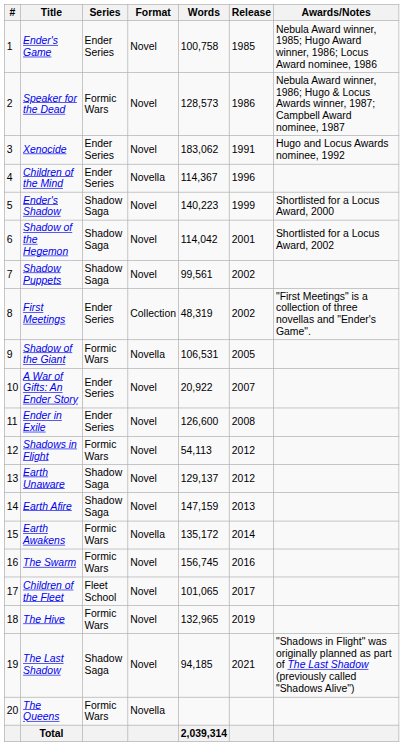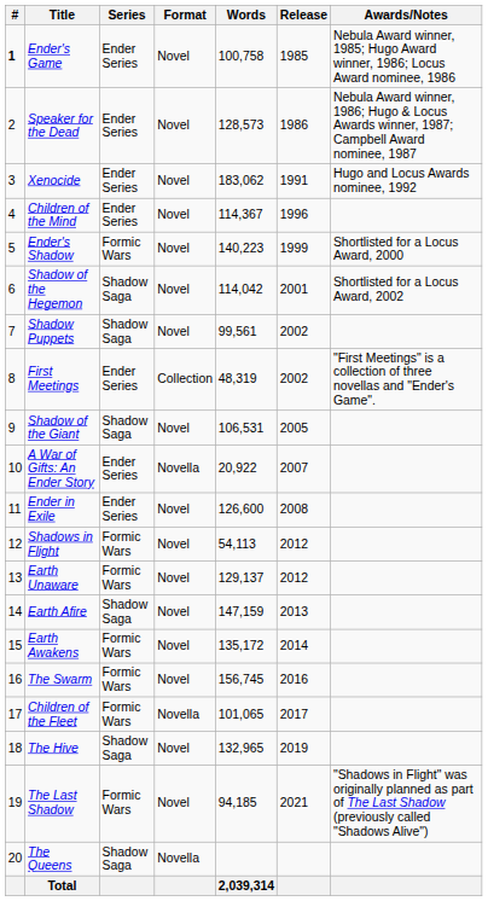 <table class="wikitable sortable">
 <tr>
 <th>#</th>
 <th>Title</th>
 <th>Series</th>
 <th>Format</th>
 <th>Words</th>
 <th>Release</th>
 <th class="unsortable">Awards/Notes</th>
 </tr>
 <tr>
-<td>1</td>
+<td><strong>1</strong></td>
 <td><em><a href='#'>Ender's Game</a></em></td>
 <td>Ender Series</td>
 <td>Novel</td>
 <td>100,758</td>
 <td>1985</td>
 <td>Nebula Award winner, 1985; Hugo Award winner, 1986; Locus Award nominee, 1986</td>
 </tr>
 <tr>
 <td>2</td>
 <td><em><a href='#'>Speaker for the Dead</a></em></td>
-<td>Formic Wars</td>
+<td>Ender Series</td>
 <td>Novel</td>
 <td>128,573</td>
 <td>1986</td>
 <td>Nebula Award winner, 1986; Hugo & Locus Awards winner, 1987; Campbell Award nominee, 1987</td>
 </tr>
 <tr>
 <td>3</td>
 <td><em><a href='#'>Xenocide</a></em></td>
 <td>Ender Series</td>
 <td>Novel</td>
 <td>183,062</td>
 <td>1991</td>
 <td>Hugo and Locus Awards nominee, 1992</td>
 </tr>
 <tr>
 <td>4</td>
 <td><em><a href='#'>Children of the Mind</a></em></td>
 <td>Ender Series</td>
-<td>Novella</td>
+<td>Novel</td>
 <td>114,367</td>
 <td>1996</td>
 <td></td>
 </tr>
 <tr>
 <td>5</td>
 <td><em><a href='#'>Ender's Shadow</a></em></td>
-<td>Shadow Saga</td>
+<td>Formic Wars</td>
 <td>Novel</td>
 <td>140,223</td>
 <td>1999</td>
 <td>Shortlisted for a Locus Award, 2000</td>
 </tr>
 <tr>
 <td>6</td>
 <td><em><a href='#'>Shadow of the Hegemon</a></em></td>
 <td>Shadow Saga</td>
 <td>Novel</td>
 <td>114,042</td>
 <td>2001</td>
 <td>Shortlisted for a Locus Award, 2002</td>
 </tr>
 <tr>
 <td>7</td>
 <td><em><a href='#'>Shadow Puppets</a></em></td>
 <td>Shadow Saga</td>
 <td>Novel</td>
 <td>99,561</td>
 <td>2002</td>
 <td></td>
 </tr>
 <tr>
 <td>8</td>
 <td><em><a href='#'>First Meetings</a></em></td>
 <td>Ender Series</td>
 <td>Collection</td>
 <td>48,319</td>
 <td>2002</td>
 <td>"First Meetings" is a collection of three novellas and "Ender's Game".</td>
 </tr>
 <tr>
 <td>9</td>
 <td><em><a href='#'>Shadow of the Giant</a></em></td>
-<td>Formic Wars</td>
-<td>Novella</td>
+<td>Shadow Saga</td>
+<td>Novel</td>
 <td>106,531</td>
 <td>2005</td>
 <td></td>
 </tr>
 <tr>
 <td>10</td>
 <td><em><a href='#'>A War of Gifts: An Ender Story</a></em></td>
 <td>Ender Series</td>
-<td>Novel</td>
+<td>Novella</td>
 <td>20,922</td>
 <td>2007</td>
 <td></td>
 </tr>
 <tr>
 <td>11</td>
 <td><em><a href='#'>Ender in Exile</a></em></td>
 <td>Ender Series</td>
 <td>Novel</td>
 <td>126,600</td>
 <td>2008</td>
 <td></td>
 </tr>
 <tr>
 <td>12</td>
 <td><em><a href='#'>Shadows in Flight</a></em></td>
 <td>Formic Wars</td>
 <td>Novel</td>
 <td>54,113</td>
 <td>2012</td>
 <td></td>
 </tr>
 <tr>
 <td>13</td>
 <td><em><a href='#'>Earth Unaware</a></em></td>
-<td>Shadow Saga</td>
+<td>Formic Wars</td>
 <td>Novel</td>
 <td>129,137</td>
 <td>2012</td>
 <td></td>
 </tr>
 <tr>
 <td>14</td>
 <td><em><a href='#'>Earth Afire</a></em></td>
 <td>Shadow Saga</td>
 <td>Novel</td>
 <td>147,159</td>
 <td>2013</td>
 <td></td>
 </tr>
 <tr>
 <td>15</td>
 <td><em><a href='#'>Earth Awakens</a></em></td>
 <td>Formic Wars</td>
-<td>Novella</td>
+<td>Novel</td>
 <td>135,172</td>
 <td>2014</td>
 <td></td>
 </tr>
 <tr>
 <td>16</td>
 <td><em><a href='#'>The Swarm</a></em></td>
 <td>Formic Wars</td>
 <td>Novel</td>
 <td>156,745</td>
 <td>2016</td>
 <td></td>
 </tr>
 <tr>
 <td>17</td>
 <td><em><a href='#'>Children of the Fleet</a></em></td>
-<td>Fleet School</td>
-<td>Novel</td>
+<td>Formic Wars</td>
+<td>Novella</td>
 <td>101,065</td>
 <td>2017</td>
 <td></td>
 </tr>
 <tr>
 <td>18</td>
 <td><em><a href='#'>The Hive</a></em></td>
-<td>Formic Wars</td>
+<td>Shadow Saga</td>
 <td>Novel</td>
 <td>132,965</td>
 <td>2019</td>
 <td></td>
 </tr>
 <tr>
 <td>19</td>
 <td><em><a href='#'>The Last Shadow</a></em></td>
-<td>Shadow Saga</td>
+<td>Formic Wars</td>
 <td>Novel</td>
 <td>94,185</td>
 <td>2021</td>
 <td>"Shadows in Flight" was originally planned as part of <em><a href='#'>The Last Shadow</a></em> (previously called "Shadows Alive")</td>
 </tr>
 <tr>
 <td>20</td>
 <td><em><a href='#'>The Queens</a></em></td>
-<td>Formic Wars</td>
+<td>Shadow Saga</td>
 <td>Novella</td>
 <td></td>
 <td></td>
 <td></td>
 </tr>
 <tr>
 <th></th>
 <th>Total</th>
 <th></th>
 <th></th>
 <th>2,039,314</th>
 <th></th>
 <th></th>
 </tr>
 </table>
